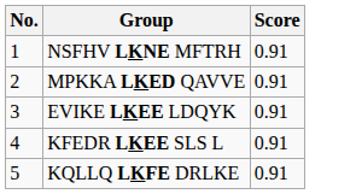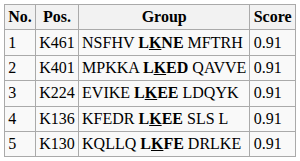 <table class="wikitable">
 <tr>
 <th>No.</th>
+<th>Pos.</th>
 <th>Group</th>
 <th>Score</th>
 </tr>
 <tr>
 <td>1</td>
+<td>K461</td>
 <td>NSFHV <strong>L<u>K</u>NE</strong> MFTRH</td>
 <td>0.91</td>
 </tr>
 <tr>
 <td>2</td>
+<td>K401</td>
 <td>MPKKA <strong>L<u>K</u>ED</strong> QAVVE</td>
 <td>0.91</td>
 </tr>
 <tr>
 <td>3</td>
+<td>K224</td>
 <td>EVIKE <strong>L<u>K</u>EE</strong> LDQYK</td>
 <td>0.91</td>
 </tr>
 <tr>
 <td>4</td>
+<td>K136</td>
 <td>KFEDR <strong>L<u>K</u>EE</strong> SLS L</td>
 <td>0.91</td>
 </tr>
 <tr>
 <td>5</td>
+<td>K130</td>
 <td>KQLLQ <strong>L<u>K</u>FE</strong> DRLKE</td>
 <td>0.91</td>
 </tr>
 </table>
